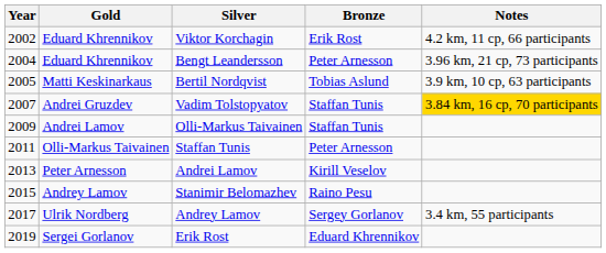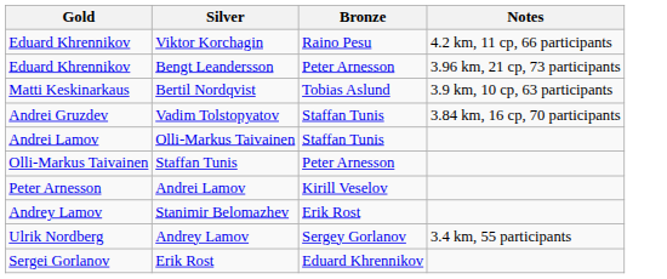 <table class="wikitable">
 <tr>
-<th>Year</th>
 <th>Gold</th>
 <th>Silver</th>
 <th>Bronze</th>
 <th>Notes</th>
 </tr>
 <tr>
-<td>2002</td>
 <td> <a href='#'>Eduard Khrennikov</a></td>
 <td> <a href='#'>Viktor Korchagin</a></td>
-<td> <a href='#'>Erik Rost</a></td>
+<td> <a href='#'>Raino Pesu</a></td>
 <td>4.2 km, 11 cp,  66 participants</td>
 </tr>
 <tr>
-<td>2004</td>
 <td> <a href='#'>Eduard Khrennikov</a></td>
 <td> <a href='#'>Bengt Leandersson</a></td>
 <td> <a href='#'>Peter Arnesson</a></td>
 <td>3.96 km, 21 cp,  73 participants</td>
 </tr>
 <tr>
-<td>2005</td>
 <td> <a href='#'>Matti Keskinarkaus</a></td>
 <td> <a href='#'>Bertil Nordqvist</a></td>
 <td> <a href='#'>Tobias Aslund</a></td>
 <td>3.9 km, 10 cp,  63 participants</td>
 </tr>
 <tr>
-<td>2007</td>
 <td> <a href='#'>Andrei Gruzdev</a></td>
 <td> <a href='#'>Vadim Tolstopyatov</a></td>
 <td> <a href='#'>Staffan Tunis</a></td>
-<td style="background: gold;">3.84 km, 16 cp,  70 participants</td>
+<td>3.84 km, 16 cp,  70 participants</td>
 </tr>
 <tr>
-<td>2009</td>
 <td> <a href='#'>Andrei Lamov</a></td>
 <td> <a href='#'>Olli-Markus Taivainen</a></td>
 <td> <a href='#'>Staffan Tunis</a></td>
 <td></td>
 </tr>
 <tr>
-<td>2011</td>
 <td> <a href='#'>Olli-Markus Taivainen</a></td>
 <td> <a href='#'>Staffan Tunis</a></td>
 <td> <a href='#'>Peter Arnesson</a></td>
 <td></td>
 </tr>
 <tr>
-<td>2013</td>
 <td> <a href='#'>Peter Arnesson</a></td>
 <td> <a href='#'>Andrei Lamov</a></td>
 <td> <a href='#'>Kirill Veselov</a></td>
 <td></td>
 </tr>
 <tr>
-<td>2015</td>
 <td> <a href='#'>Andrey Lamov</a></td>
 <td> <a href='#'>Stanimir Belomazhev</a></td>
-<td> <a href='#'>Raino Pesu</a></td>
+<td> <a href='#'>Erik Rost</a></td>
 <td></td>
 </tr>
 <tr>
-<td>2017 </td>
 <td> <a href='#'>Ulrik Nordberg</a></td>
 <td> <a href='#'>Andrey Lamov</a></td>
 <td> <a href='#'>Sergey Gorlanov</a></td>
 <td>3.4 km, 55 participants</td>
 </tr>
 <tr>
-<td>2019</td>
 <td> <a href='#'>Sergei Gorlanov</a></td>
 <td> <a href='#'>Erik Rost</a></td>
 <td> <a href='#'>Eduard Khrennikov</a></td>
 <td></td>
 </tr>
 </table>
